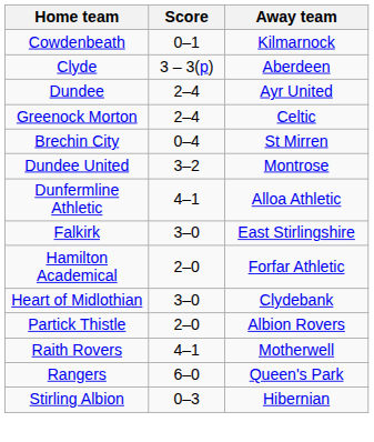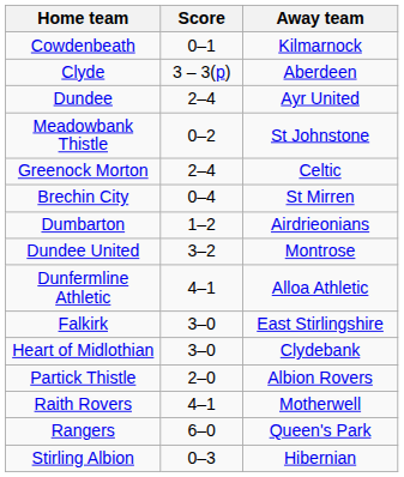 <table class="wikitable" style="text-align: center">
 <tr>
 <th width=140>Home team</th>
 <th width=70>Score</th>
 <th width=140>Away team</th>
 </tr>
 <tr>
 <td><a href='#'>Cowdenbeath</a></td>
 <td>0–1</td>
 <td><a href='#'>Kilmarnock</a></td>
 </tr>
 <tr>
 <td><a href='#'>Clyde</a></td>
 <td>3 – 3(<a href='#'>p</a>)</td>
 <td><a href='#'>Aberdeen</a></td>
 </tr>
 <tr>
 <td><a href='#'>Dundee</a></td>
 <td>2–4</td>
 <td><a href='#'>Ayr United</a></td>
 </tr>
 <tr>
+<td><a href='#'>Meadowbank Thistle</a></td>
+<td>0–2</td>
+<td><a href='#'>St Johnstone</a></td>
+</tr>
+<tr>
 <td><a href='#'>Greenock Morton</a></td>
 <td>2–4</td>
 <td><a href='#'>Celtic</a></td>
 </tr>
 <tr>
 <td><a href='#'>Brechin City</a></td>
 <td>0–4</td>
 <td><a href='#'>St Mirren</a></td>
+</tr>
+<tr>
+<td><a href='#'>Dumbarton</a></td>
+<td>1–2</td>
+<td><a href='#'>Airdrieonians</a></td>
 </tr>
 <tr>
 <td><a href='#'>Dundee United</a></td>
 <td>3–2</td>
 <td><a href='#'>Montrose</a></td>
 </tr>
 <tr>
 <td><a href='#'>Dunfermline Athletic</a></td>
 <td>4–1</td>
 <td><a href='#'>Alloa Athletic</a></td>
 </tr>
 <tr>
 <td><a href='#'>Falkirk</a></td>
 <td>3–0</td>
 <td><a href='#'>East Stirlingshire</a></td>
-</tr>
-<tr>
-<td><a href='#'>Hamilton Academical</a></td>
-<td>2–0</td>
-<td><a href='#'>Forfar Athletic</a></td>
 </tr>
 <tr>
 <td><a href='#'>Heart of Midlothian</a></td>
 <td>3–0</td>
 <td><a href='#'>Clydebank</a></td>
 </tr>
 <tr>
 <td><a href='#'>Partick Thistle</a></td>
 <td>2–0</td>
 <td><a href='#'>Albion Rovers</a></td>
 </tr>
 <tr>
 <td><a href='#'>Raith Rovers</a></td>
 <td>4–1</td>
 <td><a href='#'>Motherwell</a></td>
 </tr>
 <tr>
 <td><a href='#'>Rangers</a></td>
 <td>6–0</td>
 <td><a href='#'>Queen's Park</a></td>
 </tr>
 <tr>
 <td><a href='#'>Stirling Albion</a></td>
 <td>0–3</td>
 <td><a href='#'>Hibernian</a></td>
 </tr>
 </table>
